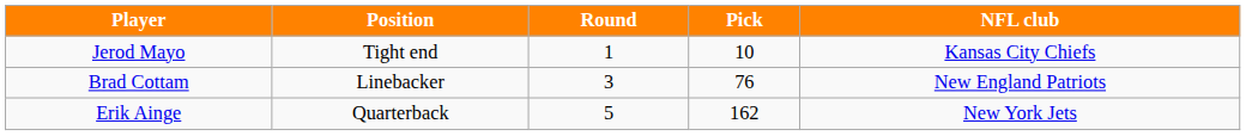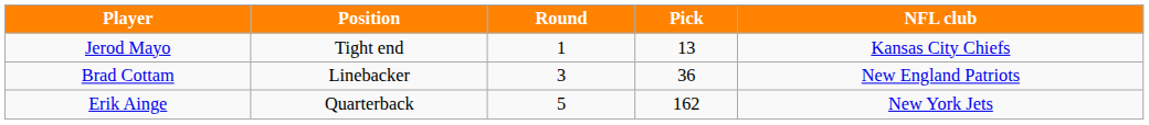 <table class="wikitable" width="80%">
 <tr align="center"  style="background:#FF8200;color:#FFFFFF;">
 <td><strong>Player</strong></td>
 <td><strong>Position</strong></td>
 <td><strong>Round</strong></td>
 <td><strong>Pick</strong></td>
 <td><strong>NFL club</strong></td>
 </tr>
 <tr align="center" bgcolor="">
 <td><a href='#'>Jerod Mayo</a></td>
 <td>Tight end</td>
 <td>1</td>
-<td>10</td>
+<td>13</td>
 <td><a href='#'>Kansas City Chiefs</a></td>
 </tr>
 <tr align="center" bgcolor="">
 <td><a href='#'>Brad Cottam</a></td>
 <td>Linebacker</td>
 <td>3</td>
-<td>76</td>
+<td>36</td>
 <td><a href='#'>New England Patriots</a></td>
 </tr>
 <tr align="center" bgcolor="">
 <td><a href='#'>Erik Ainge</a></td>
 <td>Quarterback</td>
 <td>5</td>
 <td>162</td>
 <td><a href='#'>New York Jets</a></td>
 </tr>
 </table>
